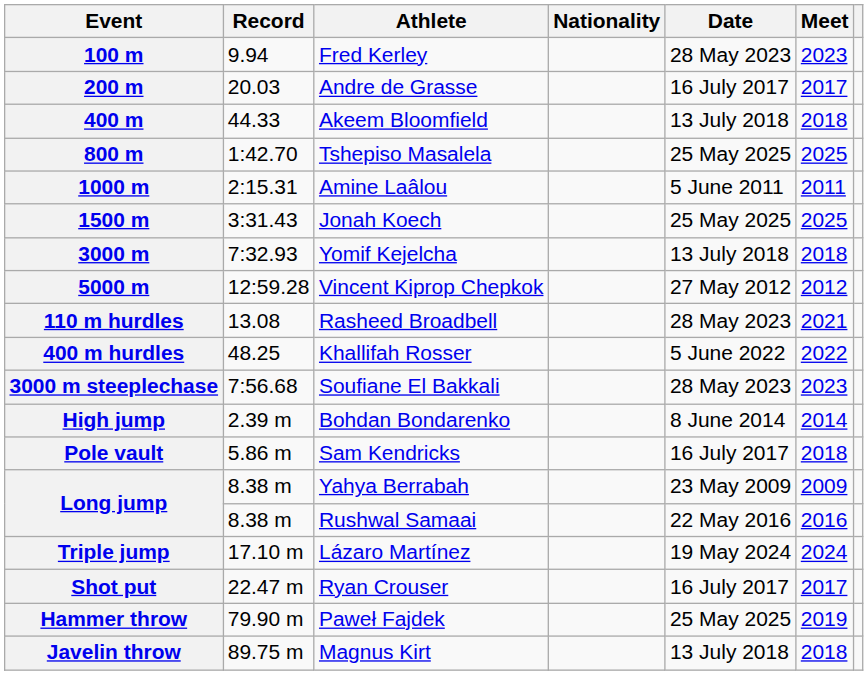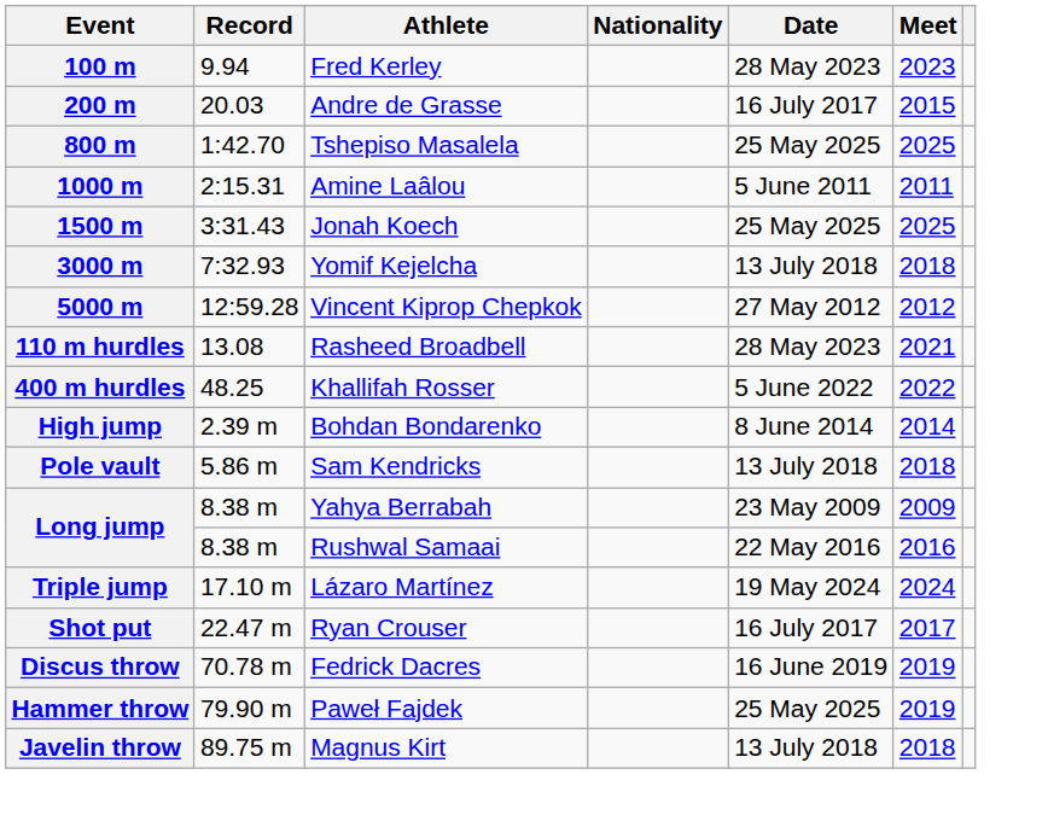 <table class="wikitable plainrowheaders sticky-header">
 <tr>
 <th scope="col">Event</th>
 <th scope="col">Record</th>
 <th scope="col">Athlete</th>
 <th scope="col">Nationality</th>
 <th scope="col">Date</th>
 <th scope="col">Meet</th>
 <th scope="col"></th>
 </tr>
 <tr>
 <th scope="row"><a href='#'>100 m</a></th>
 <td>9.94 </td>
 <td><a href='#'>Fred Kerley</a></td>
 <td></td>
 <td>28 May 2023</td>
 <td><a href='#'>2023</a></td>
 <td></td>
 </tr>
 <tr>
 <th scope="row"><a href='#'>200 m</a></th>
 <td>20.03 </td>
 <td><a href='#'>Andre de Grasse</a></td>
 <td></td>
 <td>16 July 2017</td>
-<td><a href='#'>2017</a></td>
-<td></td>
-</tr>
-<tr>
-<th scope="row"><a href='#'>400 m</a></th>
-<td>44.33</td>
-<td><a href='#'>Akeem Bloomfield</a></td>
-<td></td>
-<td>13 July 2018</td>
-<td><a href='#'>2018</a></td>
+<td><a href='#'>2015</a></td>
 <td></td>
 </tr>
 <tr>
 <th scope="row"><a href='#'>800 m</a></th>
 <td>1:42.70</td>
 <td><a href='#'>Tshepiso Masalela</a></td>
 <td></td>
 <td>25 May 2025</td>
 <td><a href='#'>2025</a></td>
 <td></td>
 </tr>
 <tr>
 <th scope="row"><a href='#'>1000 m</a></th>
 <td>2:15.31</td>
 <td><a href='#'>Amine Laâlou</a></td>
 <td></td>
 <td>5 June 2011</td>
 <td><a href='#'>2011</a></td>
 <td></td>
 </tr>
 <tr>
 <th scope="row"><a href='#'>1500 m</a></th>
 <td>3:31.43</td>
 <td><a href='#'>Jonah Koech</a></td>
 <td></td>
 <td>25 May 2025</td>
 <td><a href='#'>2025</a></td>
 <td></td>
 </tr>
 <tr>
 <th scope="row"><a href='#'>3000 m</a></th>
 <td>7:32.93</td>
 <td><a href='#'>Yomif Kejelcha</a></td>
 <td></td>
 <td>13 July 2018</td>
 <td><a href='#'>2018</a></td>
 <td></td>
 </tr>
 <tr>
 <th scope="row"><a href='#'>5000 m</a></th>
 <td>12:59.28</td>
 <td><a href='#'>Vincent Kiprop Chepkok</a></td>
 <td></td>
 <td>27 May 2012</td>
 <td><a href='#'>2012</a></td>
 <td></td>
 </tr>
 <tr>
 <th scope="row"><a href='#'>110 m hurdles</a></th>
 <td>13.08 </td>
 <td><a href='#'>Rasheed Broadbell</a></td>
 <td></td>
 <td>28 May 2023</td>
 <td><a href='#'>2021</a></td>
 <td></td>
 </tr>
 <tr>
 <th scope="row"><a href='#'>400 m hurdles</a></th>
 <td>48.25</td>
 <td><a href='#'>Khallifah Rosser</a></td>
 <td></td>
 <td>5 June 2022</td>
 <td><a href='#'>2022</a></td>
 <td></td>
 </tr>
 <tr>
-<th scope="row"><a href='#'>3000 m steeplechase</a></th>
-<td>7:56.68</td>
-<td><a href='#'>Soufiane El Bakkali</a></td>
-<td></td>
-<td>28 May 2023</td>
-<td><a href='#'>2023</a></td>
-<td></td>
-</tr>
-<tr>
 <th scope="row"><a href='#'>High jump</a></th>
 <td>2.39 m</td>
 <td><a href='#'>Bohdan Bondarenko</a></td>
 <td></td>
 <td>8 June 2014</td>
 <td><a href='#'>2014</a></td>
 <td></td>
 </tr>
 <tr>
 <th scope="row"><a href='#'>Pole vault</a></th>
 <td>5.86 m</td>
 <td><a href='#'>Sam Kendricks</a></td>
 <td></td>
-<td>16 July 2017</td>
+<td>13 July 2018</td>
 <td><a href='#'>2018</a></td>
 <td></td>
 </tr>
 <tr>
 <th scope="rowgroup" rowspan="2"><a href='#'>Long jump</a></th>
 <td>8.38 m </td>
 <td><a href='#'>Yahya Berrabah</a></td>
 <td></td>
 <td>23 May 2009</td>
 <td><a href='#'>2009</a></td>
 <td></td>
 </tr>
 <tr>
 <td>8.38 m </td>
 <td><a href='#'>Rushwal Samaai</a></td>
 <td></td>
 <td>22 May 2016</td>
 <td><a href='#'>2016</a></td>
 <td></td>
 </tr>
 <tr>
 <th scope="row"><a href='#'>Triple jump</a></th>
 <td>17.10 m </td>
 <td><a href='#'>Lázaro Martínez</a></td>
 <td></td>
 <td>19 May 2024</td>
 <td><a href='#'>2024</a></td>
 <td></td>
 </tr>
 <tr>
 <th scope="row"><a href='#'>Shot put</a></th>
 <td>22.47 m</td>
 <td><a href='#'>Ryan Crouser</a></td>
 <td></td>
 <td>16 July 2017</td>
 <td><a href='#'>2017</a></td>
 <td></td>
 </tr>
 <tr>
+<th scope="row"><a href='#'>Discus throw</a></th>
+<td>70.78 m</td>
+<td><a href='#'>Fedrick Dacres</a></td>
+<td></td>
+<td>16 June 2019</td>
+<td><a href='#'>2019</a></td>
+<td></td>
+</tr>
+<tr>
 <th scope="row"><a href='#'>Hammer throw</a></th>
 <td>79.90 m</td>
 <td><a href='#'>Paweł Fajdek</a></td>
 <td></td>
 <td>25 May 2025</td>
 <td><a href='#'>2019</a></td>
 <td></td>
 </tr>
 <tr>
 <th scope="row"><a href='#'>Javelin throw</a></th>
 <td>89.75 m</td>
 <td><a href='#'>Magnus Kirt</a></td>
 <td></td>
 <td>13 July 2018</td>
 <td><a href='#'>2018</a></td>
 <td></td>
 </tr>
 </table>
